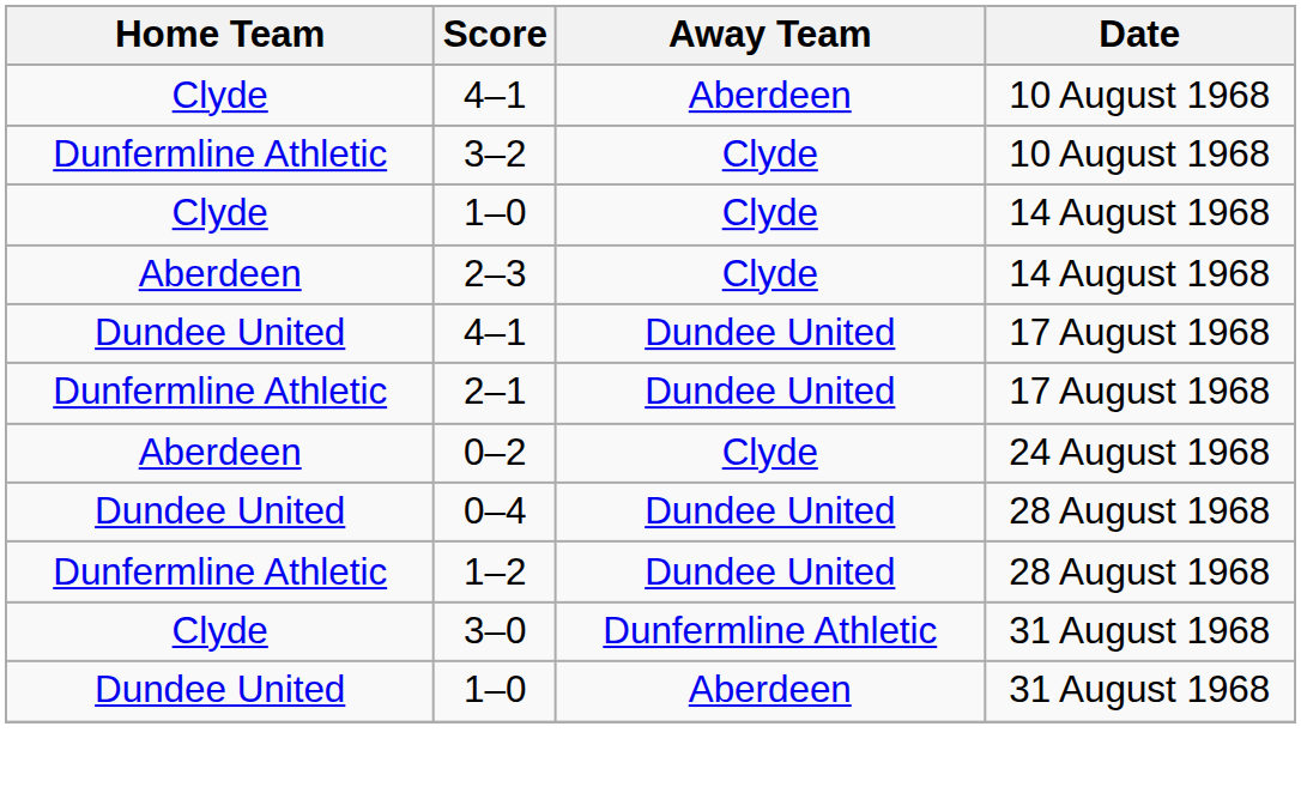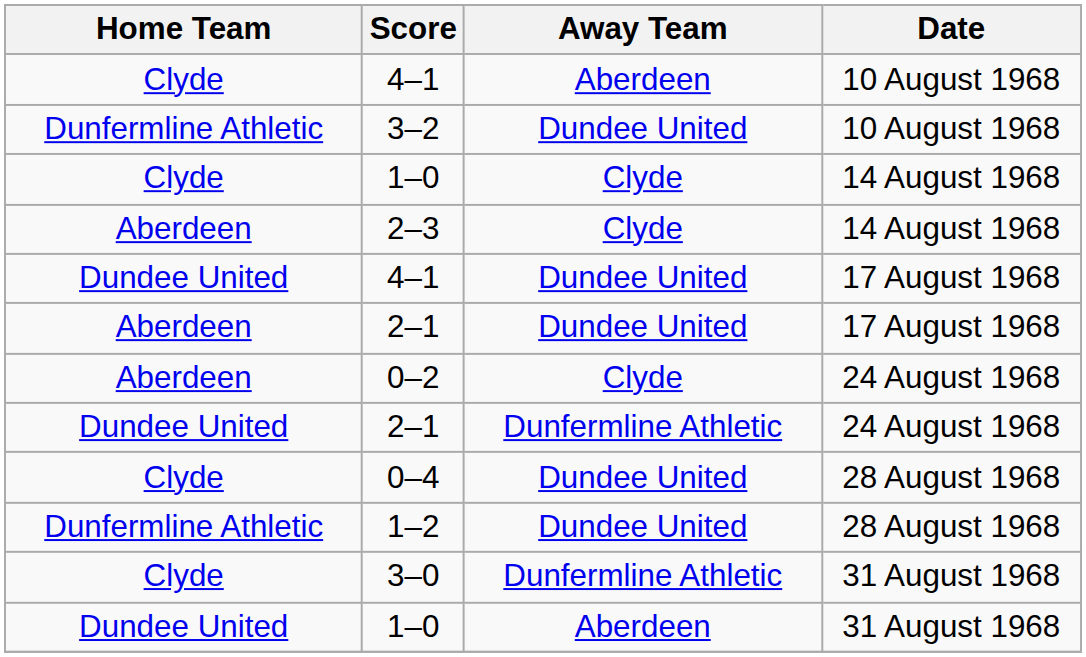 <table class="wikitable" style="text-align:center;">
 <tr>
 <th width=175>Home Team</th>
 <th width=20>Score</th>
 <th width=175>Away Team</th>
 <th width= 125>Date</th>
 </tr>
 <tr>
 <td><a href='#'>Clyde</a></td>
 <td>4–1</td>
 <td><a href='#'>Aberdeen</a></td>
 <td>10 August 1968</td>
 </tr>
 <tr>
 <td><a href='#'>Dunfermline Athletic</a></td>
 <td>3–2</td>
-<td><a href='#'>Clyde</a></td>
+<td><a href='#'>Dundee United</a></td>
 <td>10 August 1968</td>
 </tr>
 <tr>
 <td><a href='#'>Clyde</a></td>
 <td>1–0</td>
 <td><a href='#'>Clyde</a></td>
 <td>14 August 1968</td>
 </tr>
 <tr>
 <td><a href='#'>Aberdeen</a></td>
 <td>2–3</td>
 <td><a href='#'>Clyde</a></td>
 <td>14 August 1968</td>
 </tr>
 <tr>
 <td><a href='#'>Dundee United</a></td>
 <td>4–1</td>
 <td><a href='#'>Dundee United</a></td>
 <td>17 August 1968</td>
 </tr>
 <tr>
-<td><a href='#'>Dunfermline Athletic</a></td>
+<td><a href='#'>Aberdeen</a></td>
 <td>2–1</td>
 <td><a href='#'>Dundee United</a></td>
 <td>17 August 1968</td>
 </tr>
 <tr>
 <td><a href='#'>Aberdeen</a></td>
 <td>0–2</td>
 <td><a href='#'>Clyde</a></td>
 <td>24 August 1968</td>
 </tr>
 <tr>
 <td><a href='#'>Dundee United</a></td>
+<td>2–1</td>
+<td><a href='#'>Dunfermline Athletic</a></td>
+<td>24 August 1968</td>
+</tr>
+<tr>
+<td><a href='#'>Clyde</a></td>
 <td>0–4</td>
 <td><a href='#'>Dundee United</a></td>
 <td>28 August 1968</td>
 </tr>
 <tr>
 <td><a href='#'>Dunfermline Athletic</a></td>
 <td>1–2</td>
 <td><a href='#'>Dundee United</a></td>
 <td>28 August 1968</td>
 </tr>
 <tr>
 <td><a href='#'>Clyde</a></td>
 <td>3–0</td>
 <td><a href='#'>Dunfermline Athletic</a></td>
 <td>31 August 1968</td>
 </tr>
 <tr>
 <td><a href='#'>Dundee United</a></td>
 <td>1–0</td>
 <td><a href='#'>Aberdeen</a></td>
 <td>31 August 1968</td>
 </tr>
 <tr>
 </tr>
 </table>
